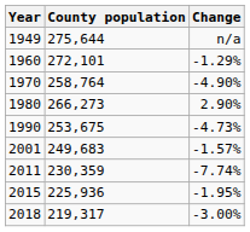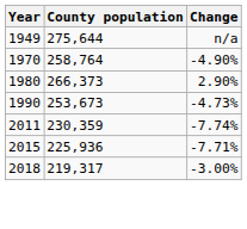 <table class="wikitable">
 <tr>
 <th>Year</th>
 <th>County population</th>
 <th>Change</th>
 </tr>
 <tr>
 <td>1949</td>
 <td>275,644</td>
 <td align="right">n/a</td>
 </tr>
 <tr>
-<td>1960</td>
-<td> 272,101</td>
-<td align="right">-1.29%</td>
-</tr>
-<tr>
 <td>1970</td>
 <td> 258,764</td>
 <td align="right">-4.90%</td>
 </tr>
 <tr>
 <td>1980</td>
-<td> 266,273</td>
+<td> 266,373</td>
 <td align="right">2.90%</td>
 </tr>
 <tr>
 <td>1990</td>
-<td> 253,675</td>
+<td> 253,673</td>
 <td align="right">-4.73%</td>
-</tr>
-<tr>
-<td>2001</td>
-<td> 249,683</td>
-<td align="right">-1.57%</td>
 </tr>
 <tr>
 <td>2011</td>
 <td> 230,359</td>
 <td align="right">-7.74%</td>
 </tr>
 <tr>
 <td>2015</td>
 <td> 225,936</td>
-<td align="right">-1.95%</td>
+<td align="right">-7.71%</td>
 </tr>
 <tr>
 <td>2018</td>
 <td> 219,317</td>
 <td align="right">-3.00%</td>
 </tr>
 </table>
